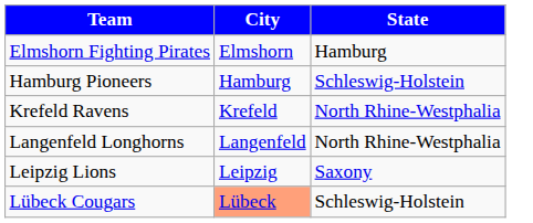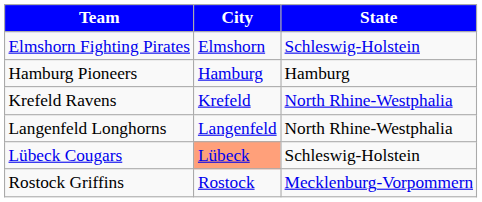 <table class="wikitable">
 <tr style="text-align:center; color:white; background-color:blue">
 <td><strong>Team</strong></td>
 <td><strong>City</strong></td>
 <td><strong>State</strong></td>
 </tr>
 <tr>
 <td><a href='#'>Elmshorn Fighting Pirates</a></td>
 <td><a href='#'>Elmshorn</a></td>
-<td>Hamburg</td>
+<td><a href='#'>Schleswig-Holstein</a></td>
 </tr>
 <tr>
 <td>Hamburg Pioneers</td>
 <td><a href='#'>Hamburg</a></td>
-<td><a href='#'>Schleswig-Holstein</a></td>
+<td>Hamburg</td>
 </tr>
 <tr>
 <td>Krefeld Ravens</td>
 <td><a href='#'>Krefeld</a></td>
 <td><a href='#'>North Rhine-Westphalia</a></td>
 </tr>
 <tr>
 <td>Langenfeld Longhorns</td>
 <td><a href='#'>Langenfeld</a></td>
 <td>North Rhine-Westphalia</td>
 </tr>
 <tr>
-<td>Leipzig Lions</td>
-<td><a href='#'>Leipzig</a></td>
-<td><a href='#'>Saxony</a></td>
-</tr>
-<tr>
 <td><a href='#'>Lübeck Cougars</a></td>
 <td style="background: lightsalmon;"><a href='#'>Lübeck</a></td>
 <td>Schleswig-Holstein</td>
 </tr>
+<tr>
+<td>Rostock Griffins</td>
+<td><a href='#'>Rostock</a></td>
+<td><a href='#'>Mecklenburg-Vorpommern</a></td>
+</tr>
 </table>
